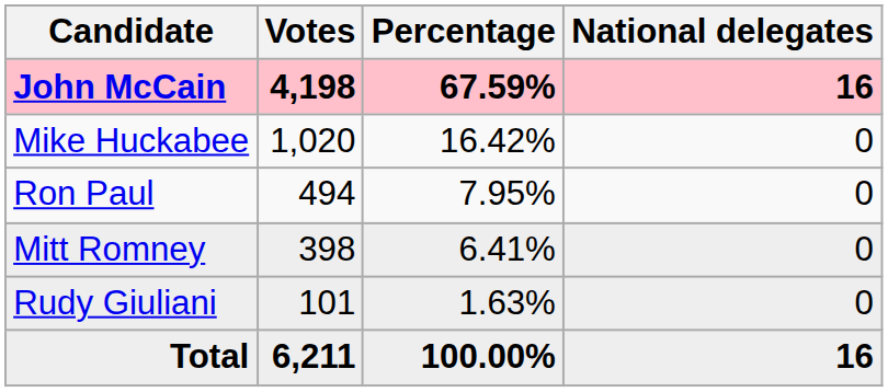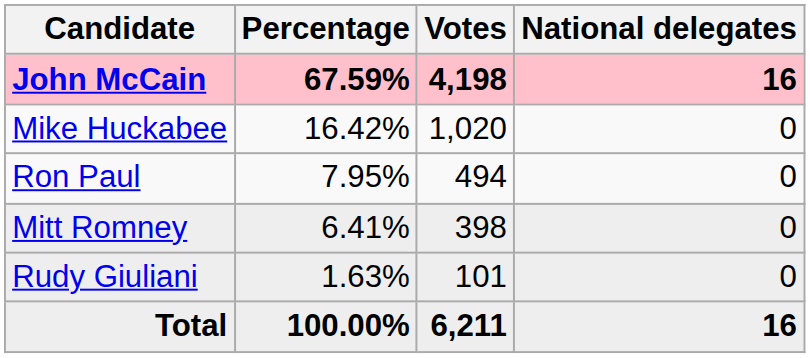 <table class="wikitable" style="text-align:right;">
 <tr>
 <th>Candidate</th>
+<th>Percentage</th>
 <th>Votes</th>
-<th>Percentage</th>
 <th>National delegates</th>
 </tr>
 <tr style="background:pink;">
 <td style="text-align:left;"><strong><a href='#'>John McCain</a></strong></td>
+<td><strong>67.59%</strong></td>
 <td><strong>4,198</strong></td>
-<td><strong>67.59%</strong></td>
 <td><strong>16</strong></td>
 </tr>
 <tr>
 <td style="text-align:left;"><a href='#'>Mike Huckabee</a></td>
+<td>16.42%</td>
 <td>1,020</td>
-<td>16.42%</td>
 <td>0</td>
 </tr>
 <tr>
 <td style="text-align:left;"><a href='#'>Ron Paul</a></td>
+<td>7.95%</td>
 <td>494</td>
-<td>7.95%</td>
 <td>0</td>
 </tr>
 <tr style="background:#eee;">
 <td style="text-align:left;"><a href='#'>Mitt Romney</a></td>
+<td>6.41%</td>
 <td>398</td>
-<td>6.41%</td>
 <td>0</td>
 </tr>
 <tr style="background:#eee;">
 <td style="text-align:left;"><a href='#'>Rudy Giuliani</a></td>
+<td>1.63%</td>
 <td>101</td>
-<td>1.63%</td>
 <td>0</td>
 </tr>
 <tr style="background:#eee;">
 <td><strong>Total</strong></td>
+<td><strong>100.00%</strong></td>
 <td><strong>6,211</strong></td>
-<td><strong>100.00%</strong></td>
 <td><strong>16</strong></td>
 </tr>
 </table>
